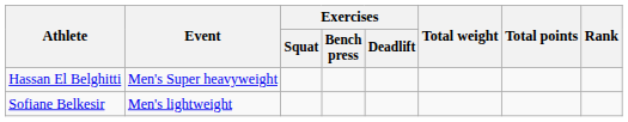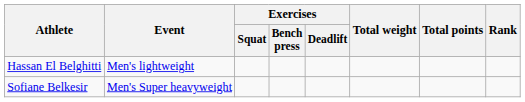 <table class=wikitable style="font-size:90%">
 <tr>
 <th rowspan="2">Athlete</th>
 <th rowspan="2">Event</th>
 <th colspan="3">Exercises</th>
 <th rowspan="2">Total weight</th>
 <th rowspan="2">Total points</th>
 <th rowspan="2">Rank</th>
 </tr>
 <tr style="font-size:95%">
 <th>Squat</th>
 <th>Bench<br>press</th>
 <th>Deadlift</th>
 </tr>
 <tr align=center>
 <td align=left><a href='#'>Hassan El Belghitti</a></td>
-<td align=left><a href='#'>Men's Super heavyweight</a></td>
+<td align=left><a href='#'>Men's lightweight</a></td>
 <td></td>
 <td></td>
 <td></td>
 <td></td>
 <td></td>
 <td></td>
 </tr>
 <tr align=center>
 <td align=left><a href='#'>Sofiane Belkesir</a></td>
-<td align=left><a href='#'>Men's lightweight</a></td>
+<td align=left><a href='#'>Men's Super heavyweight</a></td>
 <td></td>
 <td></td>
 <td></td>
 <td></td>
 <td></td>
 <td></td>
 </tr>
 </table>
